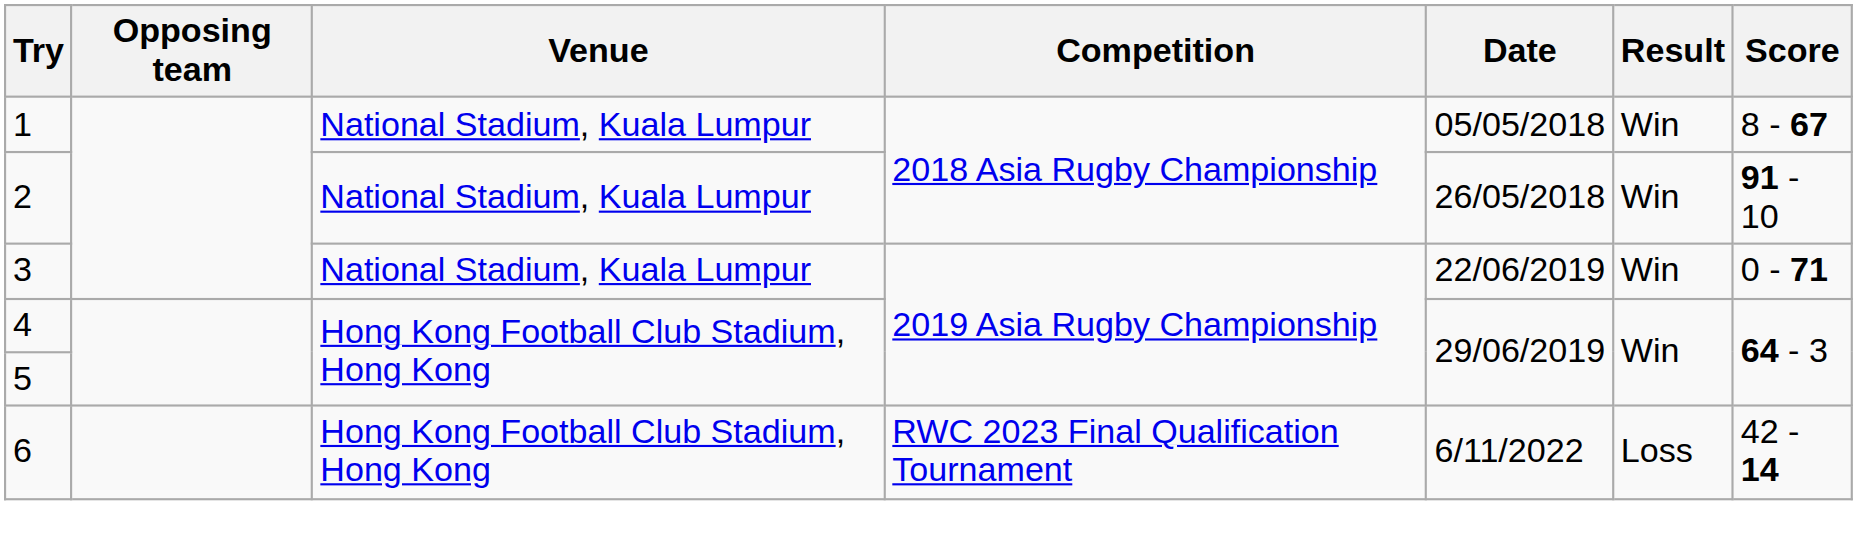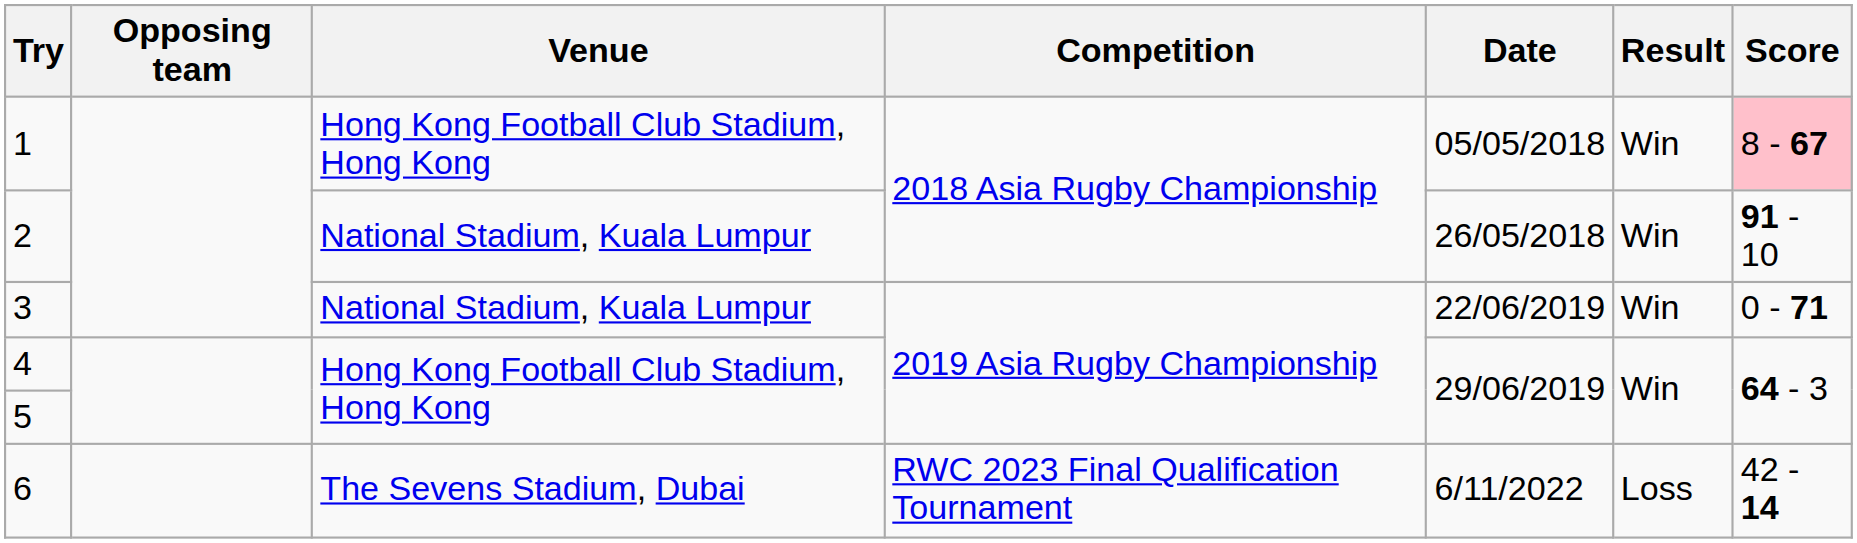 <table class="wikitable">
 <tr>
 <th>Try</th>
 <th>Opposing team</th>
 <th>Venue</th>
 <th>Competition</th>
 <th>Date</th>
 <th>Result</th>
 <th>Score</th>
 </tr>
 <tr>
 <td>1</td>
 <td rowspan="3"></td>
-<td><a href='#'>National Stadium</a>, <a href='#'>Kuala Lumpur</a></td>
+<td><a href='#'>Hong Kong Football Club Stadium</a>, <a href='#'>Hong Kong</a></td>
 <td rowspan="2"><a href='#'>2018 Asia Rugby Championship</a></td>
 <td>05/05/2018</td>
 <td>Win</td>
-<td>8 - <strong>67</strong></td>
+<td style="background: pink;">8 - <strong>67</strong></td>
 </tr>
 <tr>
 <td>2</td>
 <td><a href='#'>National Stadium</a>, <a href='#'>Kuala Lumpur</a></td>
 <td>26/05/2018</td>
 <td>Win</td>
 <td><strong>91</strong> - 10</td>
 </tr>
 <tr>
 <td>3</td>
 <td><a href='#'>National Stadium</a>, <a href='#'>Kuala Lumpur</a></td>
 <td rowspan="3"><a href='#'>2019 Asia Rugby Championship</a></td>
 <td>22/06/2019</td>
 <td>Win</td>
 <td>0 - <strong>71</strong></td>
 </tr>
 <tr>
 <td>4</td>
 <td rowspan="2"></td>
 <td rowspan="2"><a href='#'>Hong Kong Football Club Stadium</a>, <a href='#'>Hong Kong</a></td>
 <td rowspan="2">29/06/2019</td>
 <td rowspan="2">Win</td>
 <td rowspan="2"><strong>64</strong> - 3</td>
 </tr>
 <tr>
 <td>5</td>
 </tr>
 <tr>
 <td>6</td>
 <td></td>
-<td><a href='#'>Hong Kong Football Club Stadium</a>, <a href='#'>Hong Kong</a></td>
+<td><a href='#'>The Sevens Stadium</a>, <a href='#'>Dubai</a></td>
 <td><a href='#'>RWC 2023 Final Qualification Tournament</a></td>
 <td>6/11/2022</td>
 <td>Loss</td>
 <td>42 - <strong>14</strong></td>
 </tr>
 </table>
